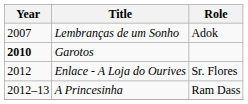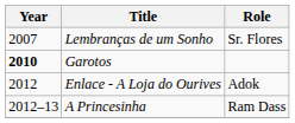 <table class="wikitable">
 <tr>
 <th>Year</th>
 <th>Title</th>
 <th>Role</th>
 </tr>
 <tr>
 <td>2007</td>
 <td><em>Lembranças de um Sonho</em></td>
-<td>Adok</td>
+<td>Sr. Flores</td>
 </tr>
 <tr>
 <td><strong>2010</strong></td>
 <td><em>Garotos</em></td>
 <td></td>
 </tr>
 <tr>
 <td>2012</td>
 <td><em>Enlace - A Loja do Ourives</em></td>
-<td>Sr. Flores</td>
+<td>Adok</td>
 </tr>
 <tr>
 <td>2012–13</td>
 <td><em>A Princesinha</em></td>
 <td>Ram Dass</td>
 </tr>
 <tr>
 </tr>
 </table>
